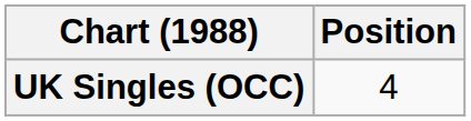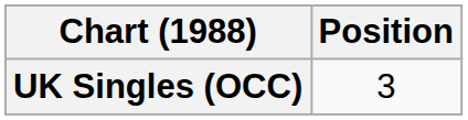 <table class="wikitable plainrowheaders" style="text-align:center">
 <tr>
 <th scope="col">Chart (1988)</th>
 <th scope="col">Position</th>
 </tr>
 <tr>
 <th scope="row">UK Singles (OCC)</th>
-<td style="text-align:center;">4</td>
+<td style="text-align:center;">3</td>
 </tr>
 </table>
